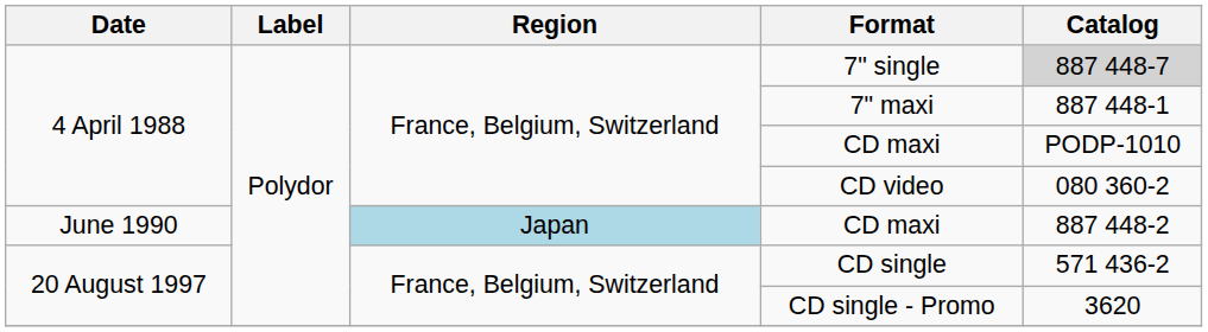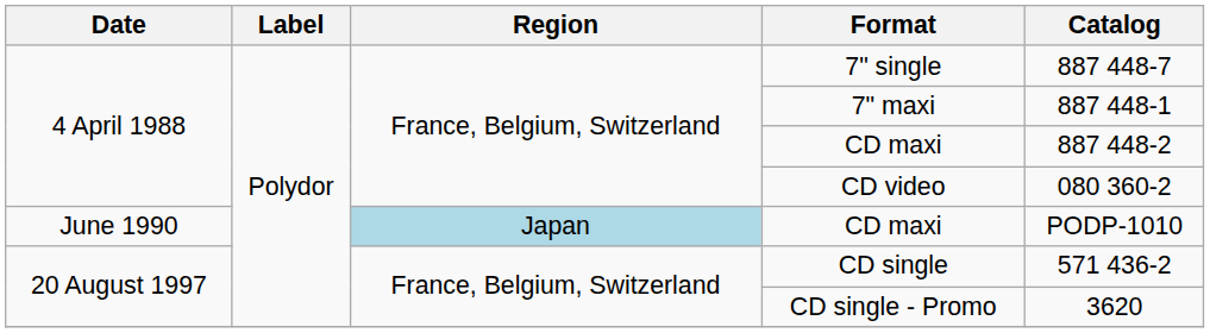 <table class="wikitable" width="60%" border="1">
 <tr>
 <th>Date</th>
 <th>Label</th>
 <th>Region</th>
 <th>Format</th>
 <th>Catalog</th>
 </tr>
 <tr>
 <td rowspan=4 align=center>4 April 1988</td>
 <td rowspan=7 align=center>Polydor</td>
 <td rowspan=4 align=center>France, Belgium, Switzerland</td>
 <td align=center>7" single</td>
-<td align=center style="background: lightgrey;">887 448-7</td>
+<td align=center>887 448-7</td>
 </tr>
 <tr>
 <td align=center>7" maxi</td>
 <td align=center>887 448-1</td>
 </tr>
 <tr>
 <td align=center>CD maxi</td>
-<td align=center>PODP-1010</td>
+<td align=center>887 448-2</td>
 </tr>
 <tr>
 <td align=center>CD video</td>
 <td align=center>080 360-2</td>
 </tr>
 <tr>
 <td align=center>June 1990</td>
 <td align=center style="background: lightblue;">Japan</td>
 <td align=center>CD maxi</td>
-<td align=center>887 448-2</td>
+<td align=center>PODP-1010</td>
 </tr>
 <tr>
 <td rowspan=2 align=center>20 August 1997</td>
 <td rowspan=2 align=center>France, Belgium, Switzerland</td>
 <td align=center>CD single</td>
 <td align=center>571 436-2</td>
 </tr>
 <tr>
 <td align=center>CD single - Promo</td>
 <td align=center>3620</td>
 </tr>
 <tr>
 </tr>
 </table>
